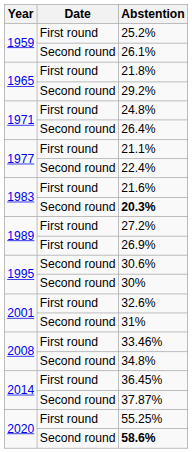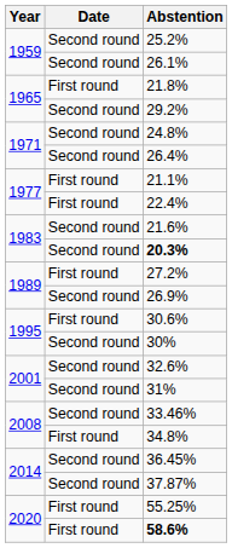 <table class="wikitable">
 <tr>
 <th>Year</th>
 <th>Date</th>
 <th>Abstention</th>
 </tr>
 <tr>
 <td rowspan="2"><a href='#'>1959</a></td>
-<td>First round</td>
+<td>Second round</td>
 <td>25.2%</td>
 </tr>
 <tr>
 <td>Second round</td>
 <td>26.1%</td>
 </tr>
 <tr>
 <td rowspan="2"><a href='#'>1965</a></td>
 <td>First round</td>
 <td>21.8%</td>
 </tr>
 <tr>
 <td>Second round</td>
 <td>29.2%</td>
 </tr>
 <tr>
 <td rowspan="2"><a href='#'>1971</a></td>
-<td>First round</td>
+<td>Second round</td>
 <td>24.8%</td>
 </tr>
 <tr>
 <td>Second round</td>
 <td>26.4%</td>
 </tr>
 <tr>
 <td rowspan="2"><a href='#'>1977</a></td>
 <td>First round</td>
 <td>21.1%</td>
 </tr>
 <tr>
-<td>Second round</td>
+<td>First round</td>
 <td>22.4%</td>
 </tr>
 <tr>
 <td rowspan="2"><a href='#'>1983</a></td>
-<td>First round</td>
+<td>Second round</td>
 <td>21.6%</td>
 </tr>
 <tr>
 <td>Second round</td>
 <td><strong>20.3%</strong></td>
 </tr>
 <tr>
 <td rowspan="2"><a href='#'>1989</a></td>
 <td>First round</td>
 <td>27.2%</td>
 </tr>
 <tr>
-<td>First round</td>
+<td>Second round</td>
 <td>26.9%</td>
 </tr>
 <tr>
 <td rowspan="2"><a href='#'>1995</a></td>
-<td>Second round</td>
+<td>First round</td>
 <td>30.6%</td>
 </tr>
 <tr>
 <td>Second round</td>
 <td>30%</td>
 </tr>
 <tr>
 <td rowspan="2"><a href='#'>2001</a></td>
-<td>First round</td>
+<td>Second round</td>
 <td>32.6%</td>
 </tr>
 <tr>
 <td>Second round</td>
 <td>31%</td>
 </tr>
 <tr>
 <td rowspan="2"><a href='#'>2008</a></td>
-<td>First round</td>
+<td>Second round</td>
 <td>33.46%</td>
 </tr>
 <tr>
-<td>Second round</td>
+<td>First round</td>
 <td>34.8%</td>
 </tr>
 <tr>
 <td rowspan="2"><a href='#'>2014</a></td>
-<td>First round</td>
+<td>Second round</td>
 <td>36.45%</td>
 </tr>
 <tr>
 <td>Second round</td>
 <td>37.87%</td>
 </tr>
 <tr>
 <td rowspan="2"><a href='#'>2020</a></td>
 <td>First round</td>
 <td>55.25%</td>
 </tr>
 <tr>
-<td>Second round</td>
+<td>First round</td>
 <td><strong>58.6%</strong></td>
 </tr>
 </table>
